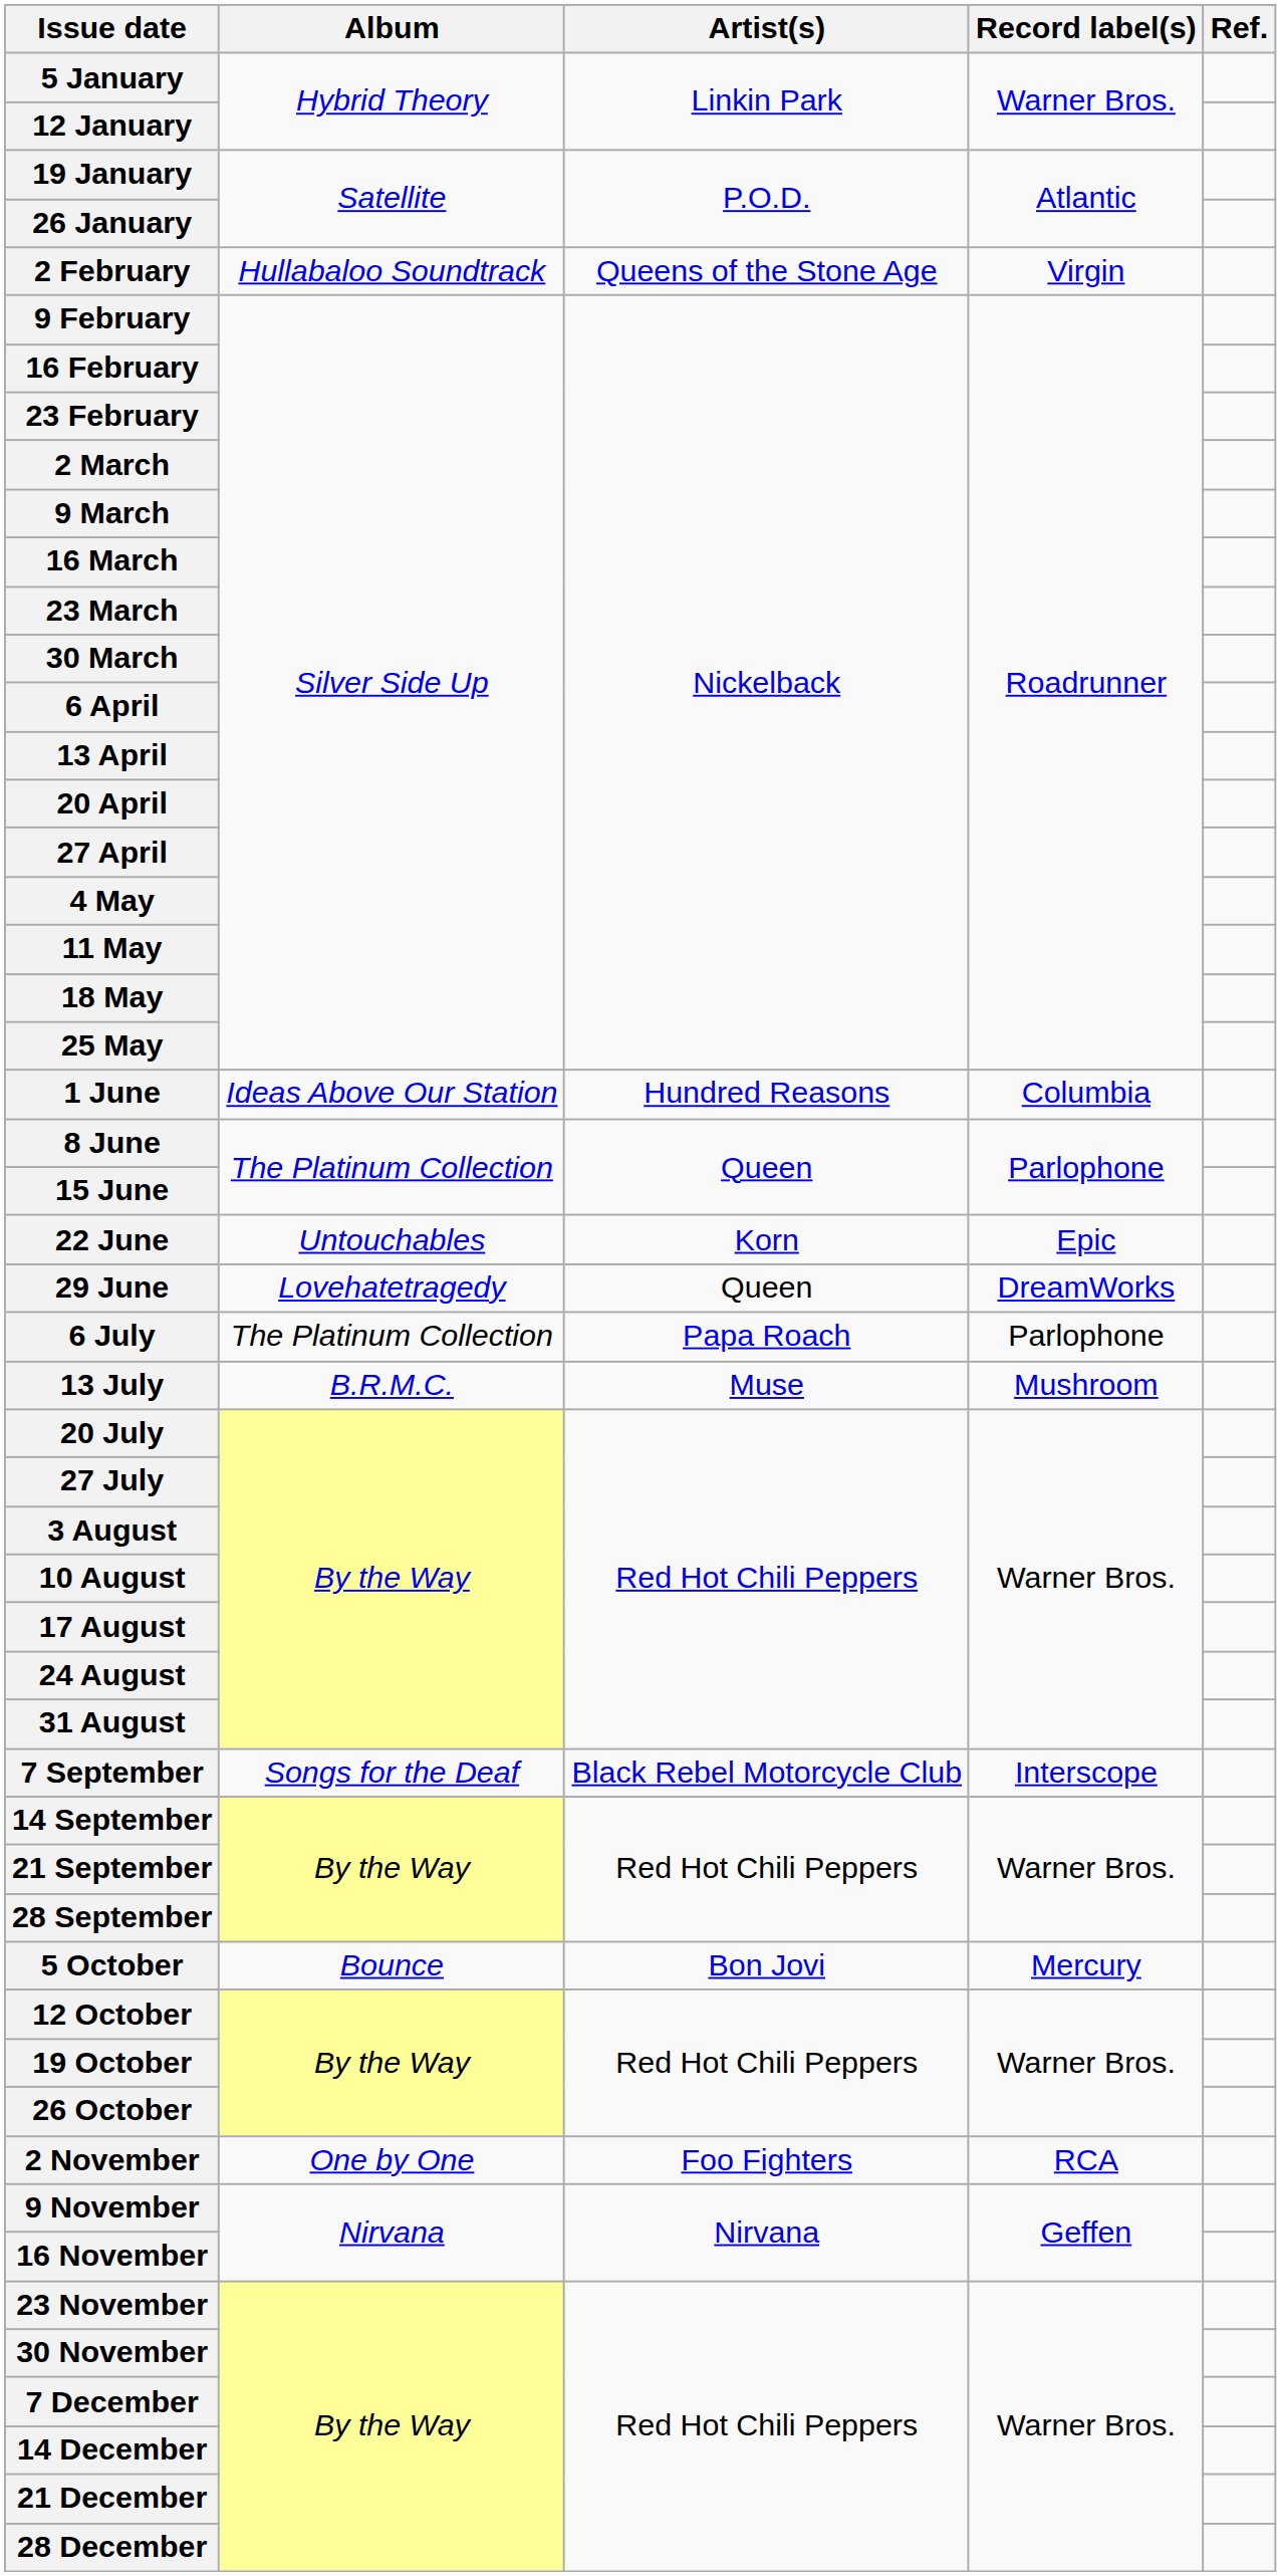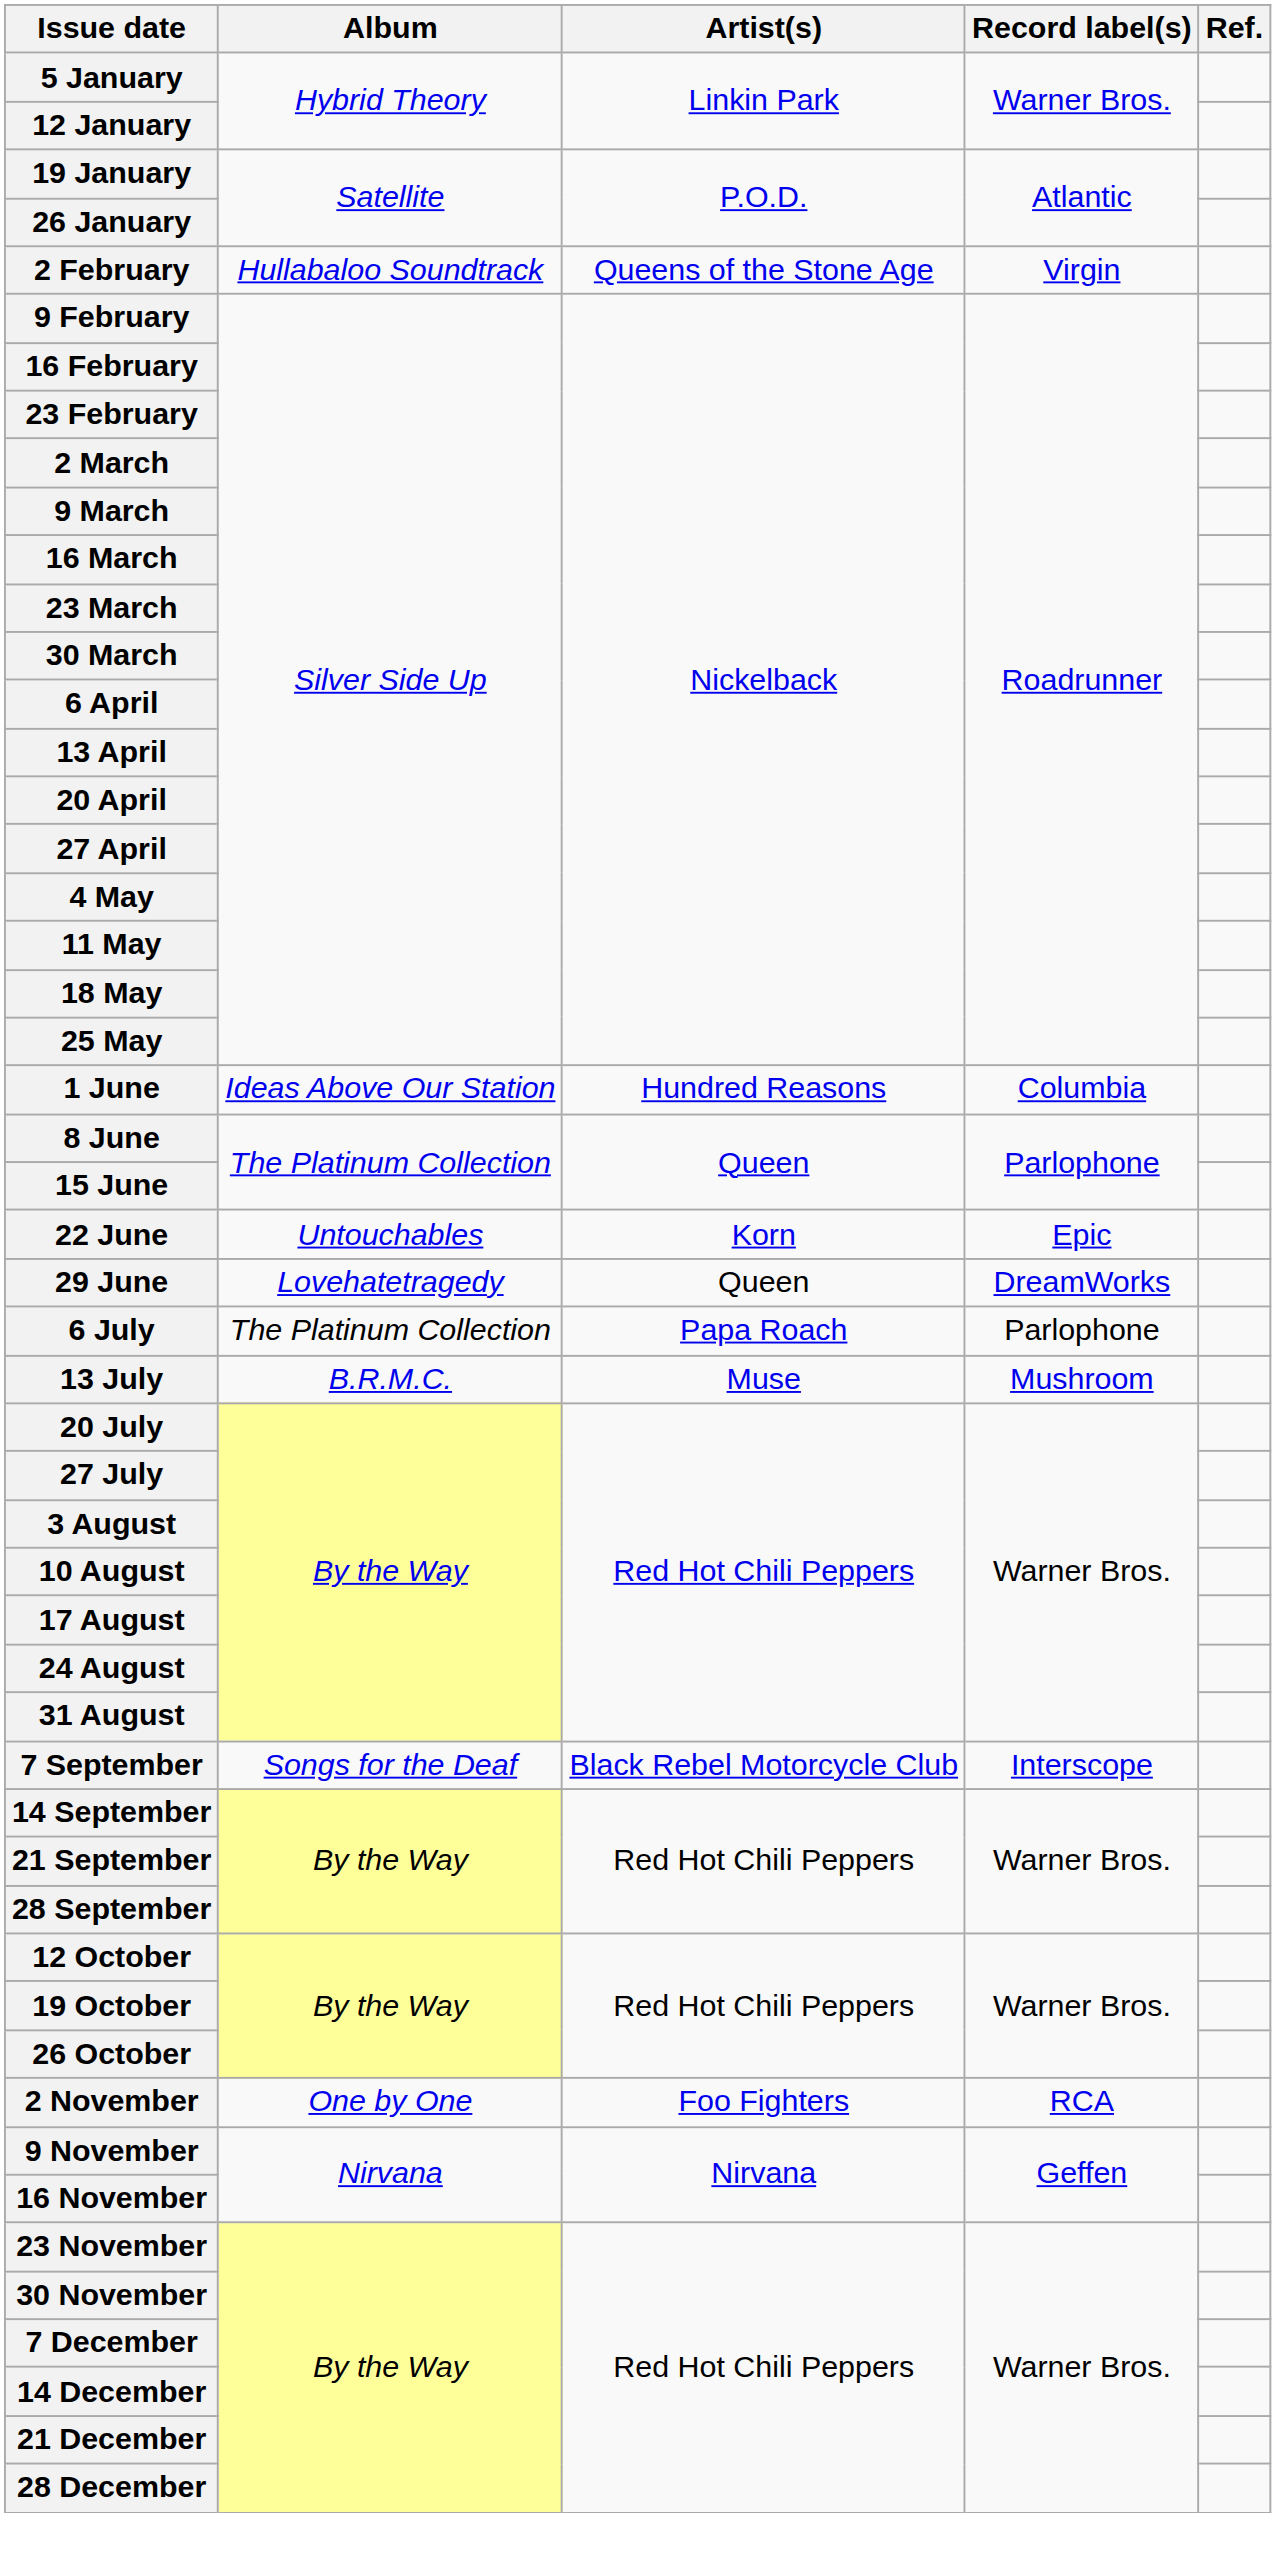 <table class="wikitable plainrowheaders" style="text-align:center">
 <tr>
 <th scope="col">Issue date</th>
 <th scope="col">Album</th>
 <th scope="col">Artist(s)</th>
 <th scope="col">Record label(s)</th>
 <th scope="col">Ref.</th>
 </tr>
 <tr>
 <th scope="row">5 January</th>
 <td rowspan="2"><em><a href='#'>Hybrid Theory</a></em></td>
 <td rowspan="2"><a href='#'>Linkin Park</a></td>
 <td rowspan="2"><a href='#'>Warner Bros.</a></td>
 <td></td>
 </tr>
 <tr>
 <th scope="row">12 January</th>
 <td></td>
 </tr>
 <tr>
 <th scope="row">19 January</th>
 <td rowspan="2"><em><a href='#'>Satellite</a></em></td>
 <td rowspan="2"><a href='#'>P.O.D.</a></td>
 <td rowspan="2"><a href='#'>Atlantic</a></td>
 <td></td>
 </tr>
 <tr>
 <th scope="row">26 January</th>
 <td></td>
 </tr>
 <tr>
 <th scope="row">2 February</th>
 <td><em><a href='#'>Hullabaloo Soundtrack</a></em></td>
 <td><a href='#'>Queens of the Stone Age</a></td>
 <td><a href='#'>Virgin</a></td>
 <td></td>
 </tr>
 <tr>
 <th scope="row">9 February</th>
 <td rowspan="16"><em><a href='#'>Silver Side Up</a></em></td>
 <td rowspan="16"><a href='#'>Nickelback</a></td>
 <td rowspan="16"><a href='#'>Roadrunner</a></td>
 <td></td>
 </tr>
 <tr>
 <th scope="row">16 February</th>
 <td></td>
 </tr>
 <tr>
 <th scope="row">23 February</th>
 <td></td>
 </tr>
 <tr>
 <th scope="row">2 March</th>
 <td></td>
 </tr>
 <tr>
 <th scope="row">9 March</th>
 <td></td>
 </tr>
 <tr>
 <th scope="row">16 March</th>
 <td></td>
 </tr>
 <tr>
 <th scope="row">23 March</th>
 <td></td>
 </tr>
 <tr>
 <th scope="row">30 March</th>
 <td></td>
 </tr>
 <tr>
 <th scope="row">6 April</th>
 <td></td>
 </tr>
 <tr>
 <th scope="row">13 April</th>
 <td></td>
 </tr>
 <tr>
 <th scope="row">20 April</th>
 <td></td>
 </tr>
 <tr>
 <th scope="row">27 April</th>
 <td></td>
 </tr>
 <tr>
 <th scope="row">4 May</th>
 <td></td>
 </tr>
 <tr>
 <th scope="row">11 May</th>
 <td></td>
 </tr>
 <tr>
 <th scope="row">18 May</th>
 <td></td>
 </tr>
 <tr>
 <th scope="row">25 May</th>
 <td></td>
 </tr>
 <tr>
 <th scope="row">1 June</th>
 <td><em><a href='#'>Ideas Above Our Station</a></em></td>
 <td><a href='#'>Hundred Reasons</a></td>
 <td><a href='#'>Columbia</a></td>
 <td></td>
 </tr>
 <tr>
 <th scope="row">8 June</th>
 <td rowspan="2"><em><a href='#'>The Platinum Collection</a></em></td>
 <td rowspan="2"><a href='#'>Queen</a></td>
 <td rowspan="2"><a href='#'>Parlophone</a></td>
 <td></td>
 </tr>
 <tr>
 <th scope="row">15 June</th>
 <td></td>
 </tr>
 <tr>
 <th scope="row">22 June</th>
 <td><em><a href='#'>Untouchables</a></em></td>
 <td><a href='#'>Korn</a></td>
 <td><a href='#'>Epic</a></td>
 <td></td>
 </tr>
 <tr>
 <th scope="row">29 June</th>
 <td><em><a href='#'>Lovehatetragedy</a></em></td>
 <td>Queen</td>
 <td><a href='#'>DreamWorks</a></td>
 <td></td>
 </tr>
 <tr>
 <th scope="row">6 July</th>
 <td><em>The Platinum Collection</em></td>
 <td><a href='#'>Papa Roach</a></td>
 <td>Parlophone</td>
 <td></td>
 </tr>
 <tr>
 <th scope="row">13 July</th>
 <td><em><a href='#'>B.R.M.C.</a></em></td>
 <td><a href='#'>Muse</a></td>
 <td><a href='#'>Mushroom</a></td>
 <td></td>
 </tr>
 <tr>
 <th scope="row">20 July</th>
 <td rowspan="7" style="background-color:#FFFF99"><em><a href='#'>By the Way</a></em> </td>
 <td rowspan="7"><a href='#'>Red Hot Chili Peppers</a></td>
 <td rowspan="7">Warner Bros.</td>
 <td></td>
 </tr>
 <tr>
 <th scope="row">27 July</th>
 <td></td>
 </tr>
 <tr>
 <th scope="row">3 August</th>
 <td></td>
 </tr>
 <tr>
 <th scope="row">10 August</th>
 <td></td>
 </tr>
 <tr>
 <th scope="row">17 August</th>
 <td></td>
 </tr>
 <tr>
 <th scope="row">24 August</th>
 <td></td>
 </tr>
 <tr>
 <th scope="row">31 August</th>
 <td></td>
 </tr>
 <tr>
 <th scope="row">7 September</th>
 <td><em><a href='#'>Songs for the Deaf</a></em></td>
 <td><a href='#'>Black Rebel Motorcycle Club</a></td>
 <td><a href='#'>Interscope</a></td>
 <td></td>
 </tr>
 <tr>
 <th scope="row">14 September</th>
 <td rowspan="3" style="background-color:#FFFF99"><em>By the Way</em> </td>
 <td rowspan="3">Red Hot Chili Peppers</td>
 <td rowspan="3">Warner Bros.</td>
 <td></td>
 </tr>
 <tr>
 <th scope="row">21 September</th>
 <td></td>
 </tr>
 <tr>
 <th scope="row">28 September</th>
 <td></td>
 </tr>
 <tr>
-<th scope="row">5 October</th>
-<td><em><a href='#'>Bounce</a></em></td>
-<td><a href='#'>Bon Jovi</a></td>
-<td><a href='#'>Mercury</a></td>
-<td></td>
-</tr>
-<tr>
 <th scope="row">12 October</th>
 <td rowspan="3" style="background-color:#FFFF99"><em>By the Way</em> </td>
 <td rowspan="3">Red Hot Chili Peppers</td>
 <td rowspan="3">Warner Bros.</td>
 <td></td>
 </tr>
 <tr>
 <th scope="row">19 October</th>
 <td></td>
 </tr>
 <tr>
 <th scope="row">26 October</th>
 <td></td>
 </tr>
 <tr>
 <th scope="row">2 November</th>
 <td><em><a href='#'>One by One</a></em></td>
 <td><a href='#'>Foo Fighters</a></td>
 <td><a href='#'>RCA</a></td>
 <td></td>
 </tr>
 <tr>
 <th scope="row">9 November</th>
 <td rowspan="2"><em><a href='#'>Nirvana</a></em></td>
 <td rowspan="2"><a href='#'>Nirvana</a></td>
 <td rowspan="2"><a href='#'>Geffen</a></td>
 <td></td>
 </tr>
 <tr>
 <th scope="row">16 November</th>
 <td></td>
 </tr>
 <tr>
 <th scope="row">23 November</th>
 <td rowspan="6" style="background-color:#FFFF99"><em>By the Way</em> </td>
 <td rowspan="6">Red Hot Chili Peppers</td>
 <td rowspan="6">Warner Bros.</td>
 <td></td>
 </tr>
 <tr>
 <th scope="row">30 November</th>
 <td></td>
 </tr>
 <tr>
 <th scope="row">7 December</th>
 <td></td>
 </tr>
 <tr>
 <th scope="row">14 December</th>
 <td></td>
 </tr>
 <tr>
 <th scope="row">21 December</th>
 <td></td>
 </tr>
 <tr>
 <th scope="row">28 December</th>
 <td></td>
 </tr>
 </table>
